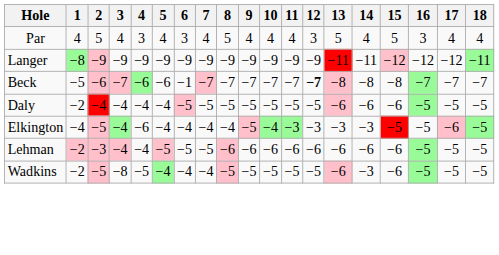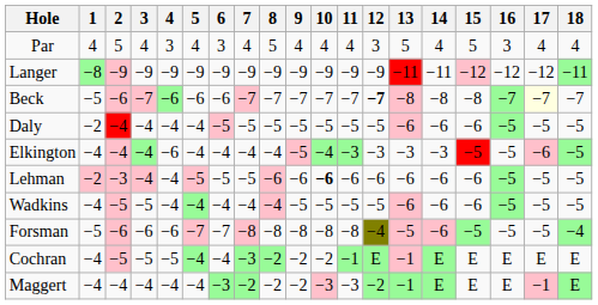 <table class="wikitable" style="text-align:center">
 <tr>
 <th>Hole</th>
 <th>1</th>
 <th>2</th>
 <th>3</th>
 <th>4</th>
 <th>5</th>
 <th>6</th>
 <th>7</th>
 <th>8</th>
 <th>9</th>
 <th>10</th>
 <th>11</th>
 <th>12</th>
 <th>13</th>
 <th>14</th>
 <th>15</th>
 <th>16</th>
 <th>17</th>
 <th>18</th>
 </tr>
 <tr>
 <td>Par</td>
 <td>4</td>
 <td>5</td>
 <td>4</td>
 <td>3</td>
 <td>4</td>
 <td>3</td>
 <td>4</td>
 <td>5</td>
 <td>4</td>
 <td>4</td>
 <td>4</td>
 <td>3</td>
 <td>5</td>
 <td>4</td>
 <td>5</td>
 <td>3</td>
 <td>4</td>
 <td>4</td>
 </tr>
 <tr>
 <td align=left> Langer</td>
 <td style="background: PaleGreen;">−8</td>
 <td style="background: Pink;">−9</td>
 <td>−9</td>
 <td>−9</td>
 <td>−9</td>
 <td>−9</td>
 <td>−9</td>
 <td>−9</td>
 <td>−9</td>
 <td>−9</td>
 <td>−9</td>
 <td>−9</td>
 <td style="background: Red;">−11</td>
 <td>−11</td>
 <td style="background: Pink;">−12</td>
 <td>−12</td>
 <td>−12</td>
 <td style="background: PaleGreen;">−11</td>
 </tr>
 <tr>
 <td align=left> Beck</td>
 <td>−5</td>
 <td style="background: Pink;">−6</td>
 <td style="background: Pink;">−7</td>
 <td style="background: PaleGreen;">−6</td>
 <td>−6</td>
-<td>−1</td>
+<td>−6</td>
 <td style="background: Pink;">−7</td>
 <td>−7</td>
 <td>−7</td>
 <td>−7</td>
 <td>−7</td>
 <td><strong>−7</strong></td>
 <td style="background: Pink;">−8</td>
 <td>−8</td>
 <td>−8</td>
 <td style="background: PaleGreen;">−7</td>
-<td>−7</td>
+<td style="background: lightyellow;">−7</td>
 <td>−7</td>
 </tr>
 <tr>
 <td align=left> Daly</td>
 <td>−2</td>
 <td style="background: Red;">−4</td>
 <td>−4</td>
 <td>−4</td>
 <td>−4</td>
 <td style="background: Pink;">−5</td>
 <td>−5</td>
 <td>−5</td>
 <td>−5</td>
 <td>−5</td>
 <td>−5</td>
 <td>−5</td>
 <td style="background: Pink;">−6</td>
 <td>−6</td>
 <td>−6</td>
 <td style="background: PaleGreen;">−5</td>
 <td>−5</td>
 <td>−5</td>
 </tr>
 <tr>
 <td align=left> Elkington</td>
 <td>−4</td>
-<td style="background: Pink;">−5</td>
+<td style="background: Pink;">−4</td>
 <td style="background: PaleGreen;">−4</td>
 <td>−6</td>
 <td>−4</td>
 <td>−4</td>
 <td>−4</td>
 <td>−4</td>
 <td style="background: Pink;">−5</td>
 <td style="background: PaleGreen;">−4</td>
 <td style="background: PaleGreen;">−3</td>
 <td>−3</td>
 <td>−3</td>
 <td>−3</td>
 <td style="background: Red;">−5</td>
 <td>−5</td>
 <td style="background: Pink;">−6</td>
 <td style="background: PaleGreen;">−5</td>
 </tr>
 <tr>
 <td align=left> Lehman</td>
 <td style="background: Pink;">−2</td>
 <td style="background: Pink;">−3</td>
 <td style="background: Pink;">−4</td>
 <td>−4</td>
 <td style="background: Pink;">−5</td>
 <td>−5</td>
 <td>−5</td>
 <td style="background: Pink;">−6</td>
 <td>−6</td>
-<td>−6</td>
+<td><strong>−6</strong></td>
 <td>−6</td>
 <td>−6</td>
 <td>−6</td>
 <td>−6</td>
 <td>−6</td>
 <td style="background: PaleGreen;">−5</td>
 <td>−5</td>
 <td>−5</td>
 </tr>
 <tr>
 <td align=left> Wadkins</td>
-<td>−2</td>
+<td>−4</td>
 <td style="background: Pink;">−5</td>
-<td>−8</td>
 <td>−5</td>
+<td>−4</td>
 <td style="background: PaleGreen;">−4</td>
 <td>−4</td>
 <td>−4</td>
-<td style="background: Pink;">−5</td>
+<td style="background: Pink;">−4</td>
 <td>−5</td>
 <td>−5</td>
 <td>−5</td>
 <td>−5</td>
 <td style="background: Pink;">−6</td>
-<td>−3</td>
+<td>−6</td>
 <td>−6</td>
 <td style="background: PaleGreen;">−5</td>
 <td>−5</td>
 <td>−5</td>
 </tr>
+<tr>
+<td align=left> Forsman</td>
+<td>−5</td>
+<td style="background: Pink;">−6</td>
+<td>−6</td>
+<td>−6</td>
+<td style="background: Pink;">−7</td>
+<td>−7</td>
+<td style="background: Pink;">−8</td>
+<td>−8</td>
+<td>−8</td>
+<td>−8</td>
+<td>−8</td>
+<td style="background: Olive;">−4</td>
+<td style="background: Pink;">−5</td>
+<td style="background: Pink;">−6</td>
+<td style="background: PaleGreen;">−5</td>
+<td>−5</td>
+<td>−5</td>
+<td style="background: PaleGreen;">−4</td>
+</tr>
+<tr>
+<td align=left> Cochran</td>
+<td>−4</td>
+<td style="background: Pink;">−5</td>
+<td>−5</td>
+<td>−5</td>
+<td style="background: PaleGreen;">−4</td>
+<td>−4</td>
+<td style="background: PaleGreen;">−3</td>
+<td style="background: PaleGreen;">−2</td>
+<td>−2</td>
+<td>−2</td>
+<td style="background: PaleGreen;">−1</td>
+<td style="background: PaleGreen;">E</td>
+<td style="background: Pink;">−1</td>
+<td style="background: PaleGreen;">E</td>
+<td>E</td>
+<td>E</td>
+<td>E</td>
+<td>E</td>
+</tr>
+<tr>
+<td align=left> Maggert</td>
+<td>−4</td>
+<td>−4</td>
+<td>−4</td>
+<td>−4</td>
+<td>−4</td>
+<td style="background: PaleGreen;">−3</td>
+<td style="background: PaleGreen;">−2</td>
+<td>−2</td>
+<td>−2</td>
+<td style="background: Pink;">−3</td>
+<td>−3</td>
+<td style="background: PaleGreen;">−2</td>
+<td style="background: PaleGreen;">−1</td>
+<td style="background: PaleGreen;">E</td>
+<td>E</td>
+<td>E</td>
+<td style="background: Pink;">−1</td>
+<td style="background: PaleGreen;">E</td>
+</tr>
 </table>
